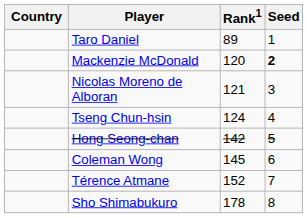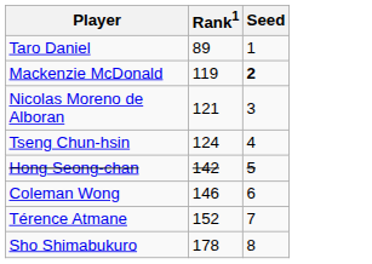 <table class="sortable wikitable">
 <tr>
-<th width="70">Country</th>
 <th width="175">Player</th>
 <th>Rank<sup>1</sup></th>
 <th>Seed</th>
 </tr>
 <tr>
-<td></td>
 <td><a href='#'>Taro Daniel</a></td>
 <td>89</td>
 <td>1</td>
 </tr>
 <tr>
-<td></td>
 <td><a href='#'>Mackenzie McDonald</a></td>
-<td>120</td>
+<td>119</td>
 <td><strong>2</strong></td>
 </tr>
 <tr>
-<td></td>
 <td><a href='#'>Nicolas Moreno de Alboran</a></td>
 <td>121</td>
 <td>3</td>
 </tr>
 <tr>
-<td></td>
 <td><a href='#'>Tseng Chun-hsin</a></td>
 <td>124</td>
 <td>4</td>
 </tr>
 <tr>
-<td><s></s></td>
 <td><s><a href='#'>Hong Seong-chan</a></s></td>
 <td><s>142</s></td>
 <td><s>5</s></td>
 </tr>
 <tr>
-<td></td>
 <td><a href='#'>Coleman Wong</a></td>
-<td>145</td>
+<td>146</td>
 <td>6</td>
 </tr>
 <tr>
-<td></td>
 <td><a href='#'>Térence Atmane</a></td>
 <td>152</td>
 <td>7</td>
 </tr>
 <tr>
-<td></td>
 <td><a href='#'>Sho Shimabukuro</a></td>
 <td>178</td>
 <td>8</td>
 </tr>
 </table>
